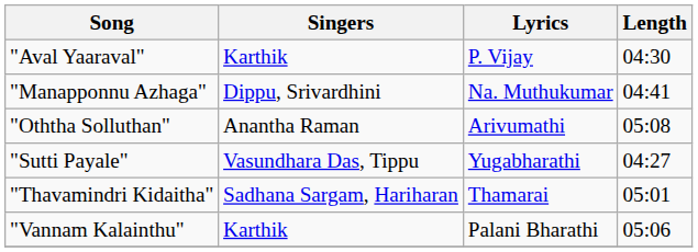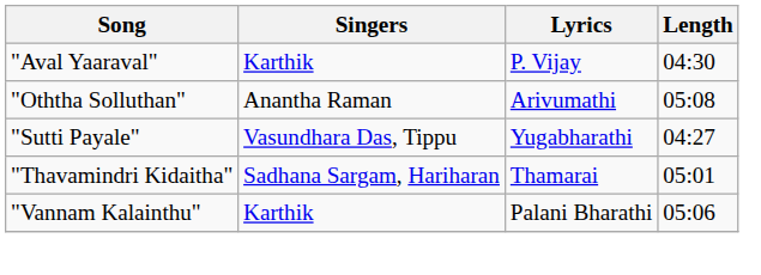 <table class="wikitable" style="font-size:95%;">
 <tr>
 <th>Song</th>
 <th>Singers</th>
 <th>Lyrics</th>
 <th>Length</th>
 </tr>
 <tr>
 <td>"Aval Yaaraval"</td>
 <td><a href='#'>Karthik</a></td>
 <td><a href='#'>P. Vijay</a></td>
 <td>04:30</td>
-</tr>
-<tr>
-<td>"Manapponnu Azhaga"</td>
-<td><a href='#'>Dippu</a>, Srivardhini</td>
-<td><a href='#'>Na. Muthukumar</a></td>
-<td>04:41</td>
 </tr>
 <tr>
 <td>"Oththa Solluthan"</td>
 <td>Anantha Raman</td>
 <td><a href='#'>Arivumathi</a></td>
 <td>05:08</td>
 </tr>
 <tr>
 <td>"Sutti Payale"</td>
 <td><a href='#'>Vasundhara Das</a>, Tippu</td>
 <td><a href='#'>Yugabharathi</a></td>
 <td>04:27</td>
 </tr>
 <tr>
 <td>"Thavamindri Kidaitha"</td>
 <td><a href='#'>Sadhana Sargam</a>, <a href='#'>Hariharan</a></td>
 <td><a href='#'>Thamarai</a></td>
 <td>05:01</td>
 </tr>
 <tr>
 <td>"Vannam Kalainthu"</td>
 <td><a href='#'>Karthik</a></td>
 <td>Palani Bharathi</td>
 <td>05:06</td>
 </tr>
 <tr>
 </tr>
 </table>
